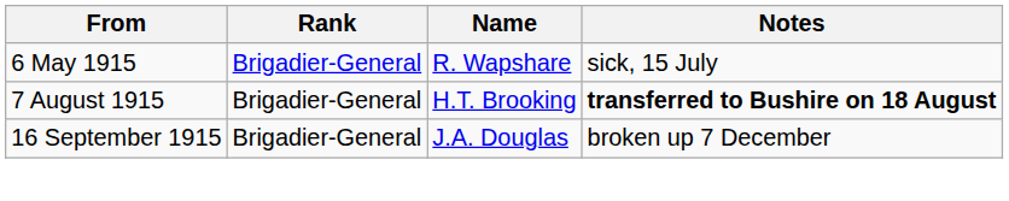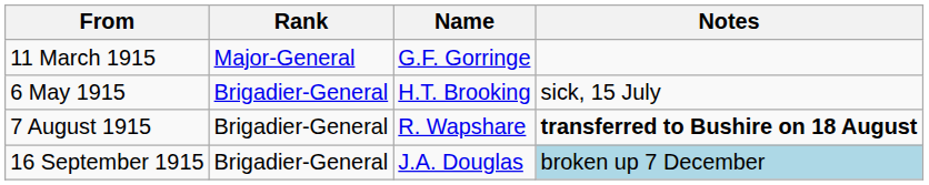 <table class="wikitable">
 <tr>
 <th>From</th>
 <th>Rank</th>
 <th>Name</th>
 <th>Notes</th>
 </tr>
 <tr>
+<td>11 March 1915</td>
+<td><a href='#'>Major-General</a></td>
+<td><a href='#'>G.F. Gorringe</a></td>
+<td></td>
+</tr>
+<tr>
 <td>6 May 1915</td>
 <td><a href='#'>Brigadier-General</a></td>
-<td><a href='#'>R. Wapshare</a></td>
+<td><a href='#'>H.T. Brooking</a></td>
 <td>sick, 15 July</td>
 </tr>
 <tr>
 <td>7 August 1915</td>
 <td>Brigadier-General</td>
-<td><a href='#'>H.T. Brooking</a></td>
+<td><a href='#'>R. Wapshare</a></td>
 <td><strong>transferred to Bushire on 18 August</strong></td>
 </tr>
 <tr>
 <td>16 September 1915</td>
 <td>Brigadier-General</td>
 <td><a href='#'>J.A. Douglas</a></td>
-<td>broken up 7 December</td>
+<td style="background: lightblue;">broken up 7 December</td>
 </tr>
 </table>
